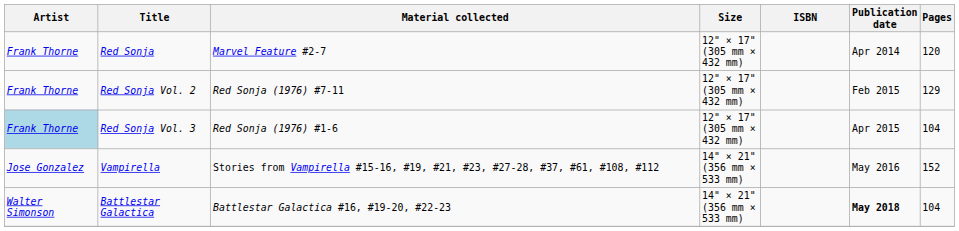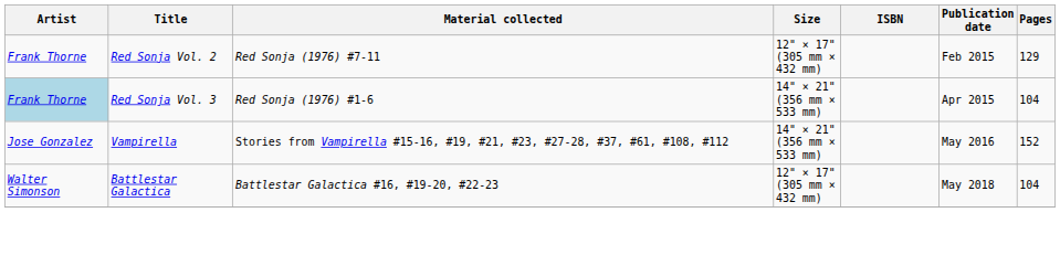 <table class="wikitable">
 <tr>
 <th width="120">Artist</th>
 <th width="145">Title</th>
 <th width="665">Material collected</th>
 <th width="75">Size</th>
 <th width="115">ISBN</th>
 <th width="25">Publication date</th>
 <th width="25">Pages</th>
-</tr>
-<tr>
-<td><em><a href='#'>Frank Thorne</a></em></td>
-<td><em><a href='#'>Red Sonja</a></em></td>
-<td><em><a href='#'>Marvel Feature</a></em> #2-7</td>
-<td>12" × 17"<br>(305 mm × 432 mm)</td>
-<td><small></small></td>
-<td>Apr 2014</td>
-<td>120</td>
 </tr>
 <tr>
 <td><em><a href='#'>Frank Thorne</a></em></td>
 <td><em><a href='#'>Red Sonja</a> Vol. 2</em></td>
 <td><em>Red Sonja (1976)</em> #7-11</td>
 <td>12" × 17"<br>(305 mm × 432 mm)</td>
 <td><small></small></td>
 <td>Feb 2015</td>
 <td>129</td>
 </tr>
 <tr>
 <td style="background: lightblue;"><em><a href='#'>Frank Thorne</a></em></td>
 <td><em><a href='#'>Red Sonja</a> Vol. 3</em></td>
 <td><em>Red Sonja (1976)</em> #1-6</td>
-<td>12" × 17"<br>(305 mm × 432 mm)</td>
+<td>14" × 21"<br>(356 mm × 533 mm)</td>
 <td><small></small></td>
 <td>Apr 2015</td>
 <td>104</td>
 </tr>
 <tr>
 <td><em><a href='#'>Jose Gonzalez</a></em></td>
 <td><em><a href='#'>Vampirella</a></em></td>
 <td>Stories from <em><a href='#'>Vampirella</a></em> #15-16, #19, #21, #23, #27-28, #37, #61, #108, #112</td>
 <td>14" × 21"<br>(356 mm × 533 mm)</td>
 <td><small></small></td>
 <td>May 2016</td>
 <td>152</td>
 </tr>
 <tr>
 <td><em><a href='#'>Walter Simonson</a></em></td>
 <td><em><a href='#'>Battlestar Galactica</a></em></td>
 <td><em>Battlestar Galactica</em> #16, #19-20, #22-23</td>
-<td>14" × 21"<br>(356 mm × 533 mm)</td>
+<td>12" × 17"<br>(305 mm × 432 mm)</td>
 <td><small></small></td>
-<td><strong>May 2018</strong></td>
+<td>May 2018</td>
 <td>104</td>
 </tr>
 <tr>
 </tr>
 </table>
